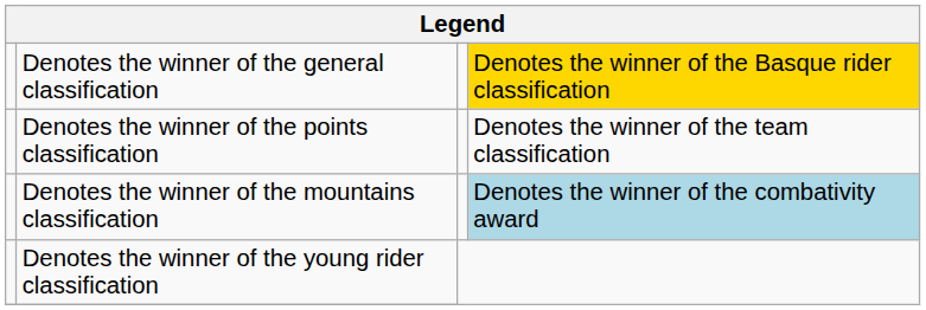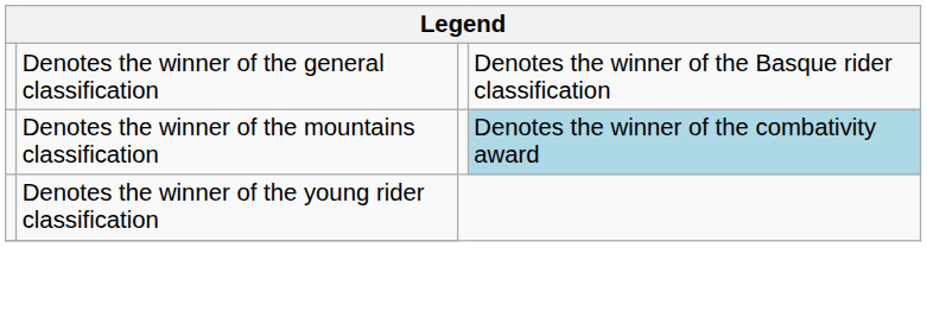 <table class="wikitable">
 <tr>
 <th colspan="4">Legend</th>
 </tr>
 <tr>
 <td></td>
 <td>Denotes the winner of the general classification</td>
 <td></td>
-<td style="background: gold;">Denotes the winner of the Basque rider classification</td>
-</tr>
-<tr>
-<td></td>
-<td>Denotes the winner of the points classification</td>
-<td></td>
-<td>Denotes the winner of the team classification</td>
+<td>Denotes the winner of the Basque rider classification</td>
 </tr>
 <tr>
 <td></td>
 <td>Denotes the winner of the mountains classification</td>
 <td></td>
 <td style="background: lightblue;">Denotes the winner of the combativity award</td>
 </tr>
 <tr>
 <td></td>
 <td>Denotes the winner of the young rider classification</td>
 </tr>
 <tr>
 </tr>
 </table>
